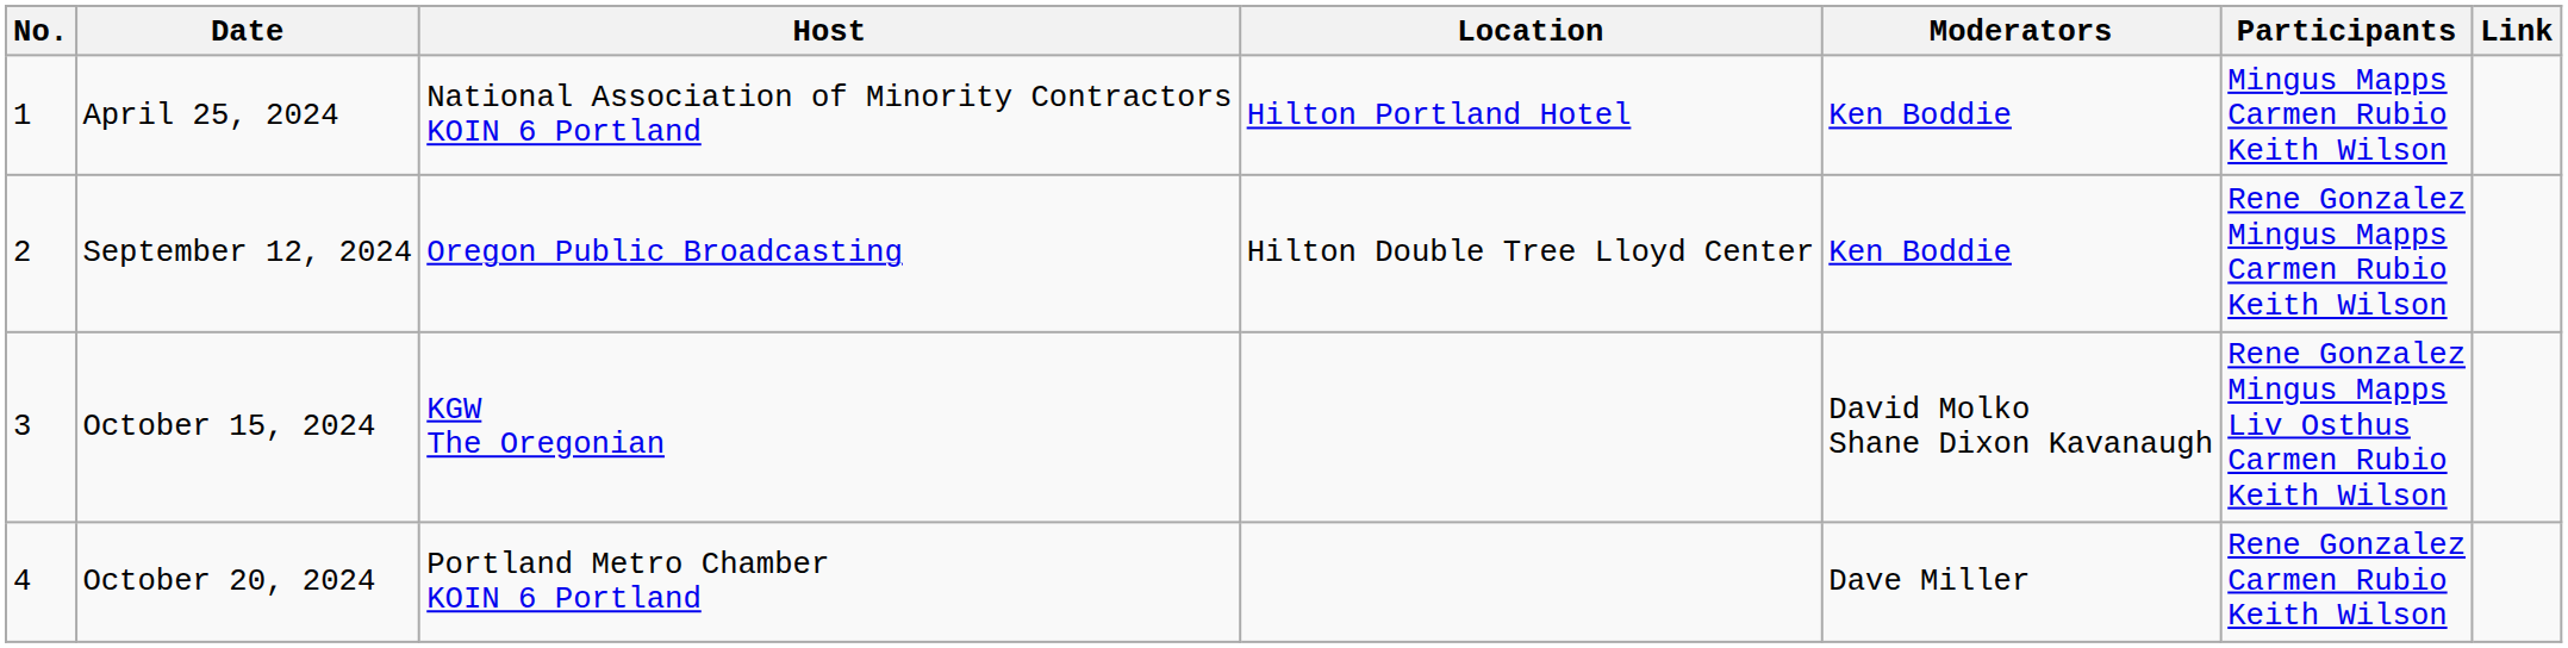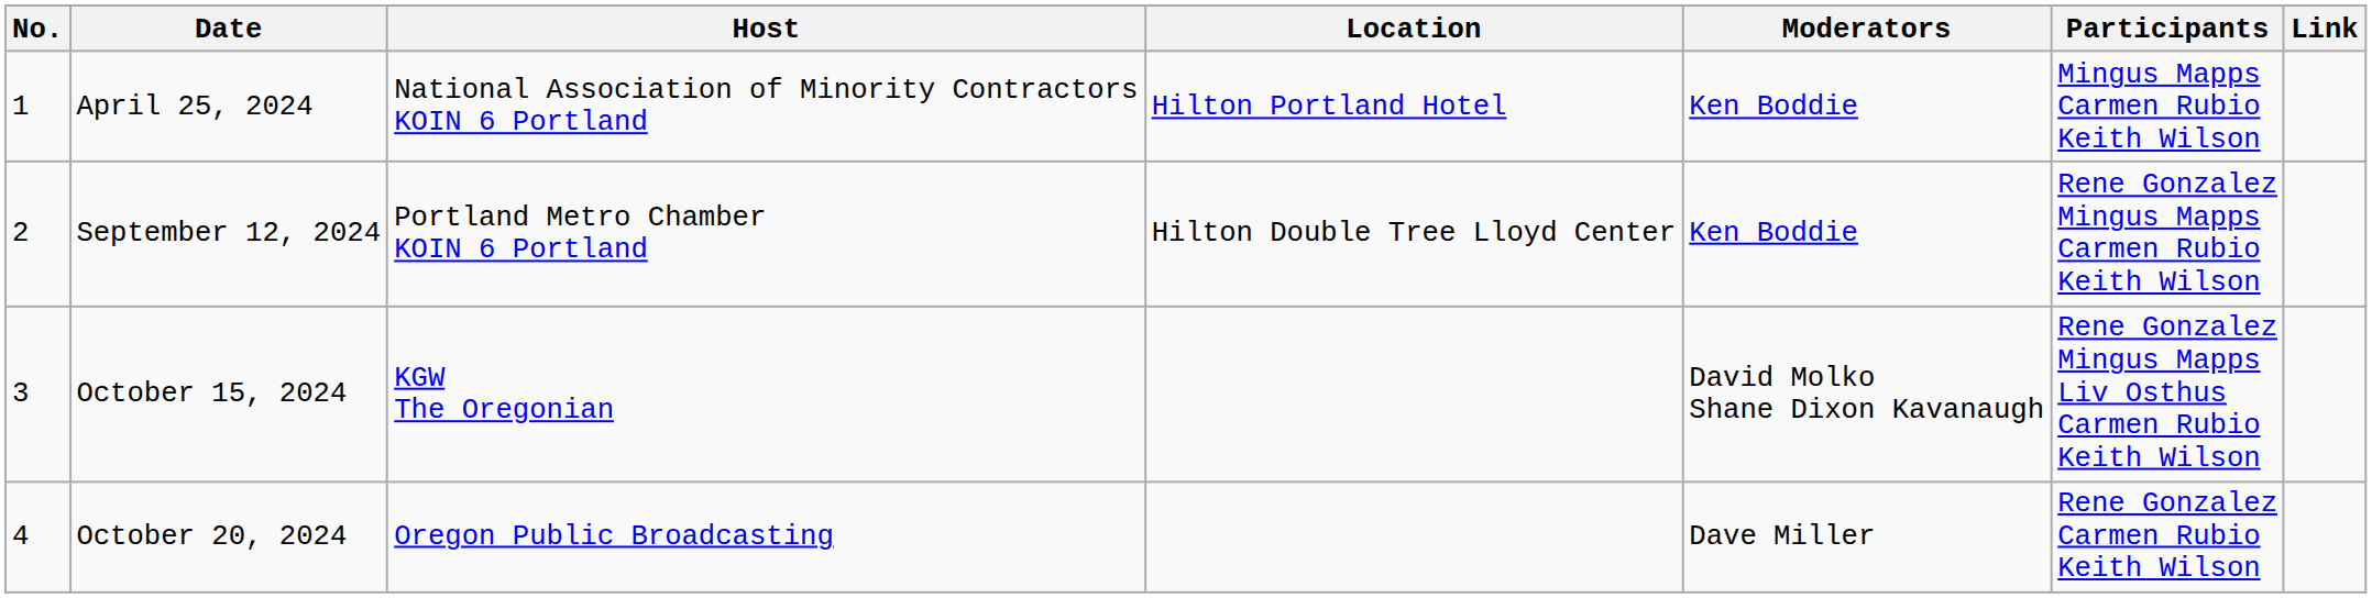 <table class="wikitable">
 <tr>
 <th>No.</th>
 <th>Date</th>
 <th>Host</th>
 <th>Location</th>
 <th>Moderators</th>
 <th>Participants</th>
 <th>Link</th>
 </tr>
 <tr>
 <td>1</td>
 <td>April 25, 2024</td>
 <td>National Association of Minority Contractors<br><a href='#'>KOIN 6 Portland</a></td>
 <td><a href='#'>Hilton Portland Hotel</a></td>
 <td><a href='#'>Ken Boddie</a></td>
 <td><a href='#'>Mingus Mapps</a><br><a href='#'>Carmen Rubio</a><br><a href='#'>Keith Wilson</a></td>
 <td></td>
 </tr>
 <tr>
 <td>2</td>
 <td>September 12, 2024</td>
-<td><a href='#'>Oregon Public Broadcasting</a></td>
+<td>Portland Metro Chamber<br><a href='#'>KOIN 6 Portland</a></td>
 <td>Hilton Double Tree Lloyd Center</td>
 <td><a href='#'>Ken Boddie</a></td>
 <td><a href='#'>Rene Gonzalez</a><br><a href='#'>Mingus Mapps</a><br><a href='#'>Carmen Rubio</a><br><a href='#'>Keith Wilson</a></td>
 <td></td>
 </tr>
 <tr>
 <td>3</td>
 <td>October 15, 2024</td>
 <td><a href='#'>KGW</a><br><a href='#'>The Oregonian</a></td>
 <td></td>
 <td>David Molko<br>Shane Dixon Kavanaugh</td>
 <td><a href='#'>Rene Gonzalez</a><br><a href='#'>Mingus Mapps</a><br><a href='#'>Liv Osthus</a><br><a href='#'>Carmen Rubio</a><br><a href='#'>Keith Wilson</a></td>
 <td></td>
 </tr>
 <tr>
 <td>4</td>
 <td>October 20, 2024</td>
-<td>Portland Metro Chamber<br><a href='#'>KOIN 6 Portland</a></td>
+<td><a href='#'>Oregon Public Broadcasting</a></td>
 <td></td>
 <td>Dave Miller</td>
 <td><a href='#'>Rene Gonzalez</a><br><a href='#'>Carmen Rubio</a><br><a href='#'>Keith Wilson</a></td>
 <td></td>
 </tr>
 </table>
